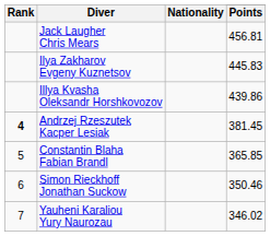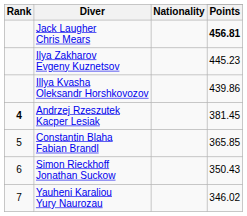 <table class="wikitable sortable" style="text-align:center">
 <tr>
 <th rowspan=2>Rank</th>
 <th rowspan=2>Diver</th>
 <th rowspan=2>Nationality</th>
 </tr>
 <tr>
 <th>Points</th>
 </tr>
 <tr>
 <td></td>
 <td align=left><a href='#'>Jack Laugher</a><br><a href='#'>Chris Mears</a></td>
 <td align=left></td>
-<td>456.81</td>
+<td><strong>456.81</strong></td>
 </tr>
 <tr>
 <td></td>
 <td align=left><a href='#'>Ilya Zakharov</a><br><a href='#'>Evgeny Kuznetsov</a></td>
 <td align=left></td>
-<td>445.83</td>
+<td>445.23</td>
 </tr>
 <tr>
 <td></td>
 <td align=left><a href='#'>Illya Kvasha</a><br><a href='#'>Oleksandr Horshkovozov</a></td>
 <td align=left></td>
 <td>439.86</td>
 </tr>
 <tr>
 <td><strong>4</strong></td>
 <td align=left><a href='#'>Andrzej Rzeszutek</a><br><a href='#'>Kacper Lesiak</a></td>
 <td align=left></td>
 <td>381.45</td>
 </tr>
 <tr>
 <td>5</td>
 <td align=left><a href='#'>Constantin Blaha</a><br><a href='#'>Fabian Brandl</a></td>
 <td align=left></td>
 <td>365.85</td>
 </tr>
 <tr>
 <td>6</td>
 <td align=left><a href='#'>Simon Rieckhoff</a><br><a href='#'>Jonathan Suckow</a></td>
 <td align=left></td>
-<td>350.46</td>
+<td>350.43</td>
 </tr>
 <tr>
 <td>7</td>
 <td align=left><a href='#'>Yauheni Karaliou</a><br><a href='#'>Yury Naurozau</a></td>
 <td align=left></td>
 <td>346.02</td>
 </tr>
 </table>
